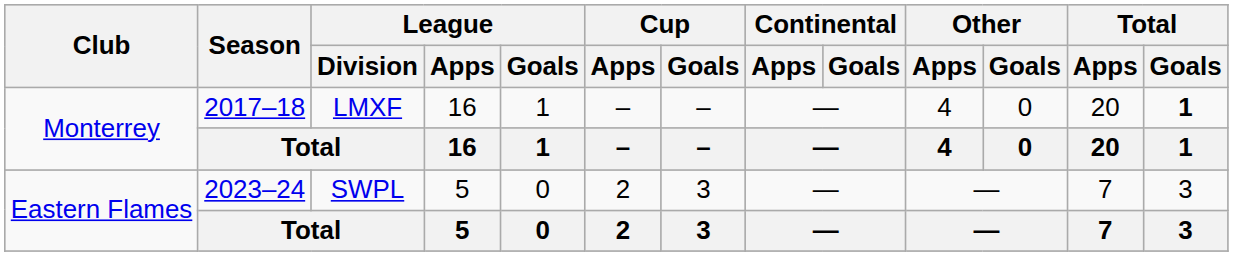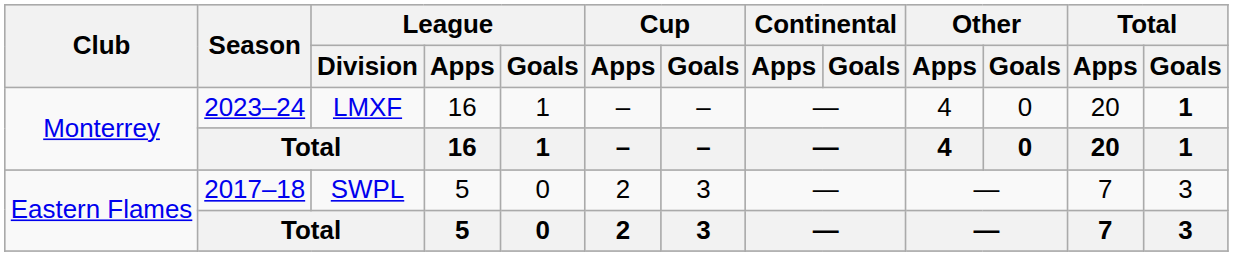 <table class="wikitable" style="text-align: center;">
 <tr>
 <th rowspan="2">Club</th>
 <th rowspan="2">Season</th>
 <th colspan="3">League</th>
 <th colspan="2">Cup</th>
 <th colspan="2">Continental</th>
 <th colspan="2">Other</th>
 <th colspan="2">Total</th>
 </tr>
 <tr>
 <th>Division</th>
 <th>Apps</th>
 <th>Goals</th>
 <th>Apps</th>
 <th>Goals</th>
 <th>Apps</th>
 <th>Goals</th>
 <th>Apps</th>
 <th>Goals</th>
 <th>Apps</th>
 <th>Goals</th>
 </tr>
 <tr>
 <td rowspan="2"><a href='#'>Monterrey</a></td>
-<td><a href='#'>2017–18</a></td>
+<td><a href='#'>2023–24</a></td>
 <td><a href='#'>LMXF</a></td>
 <td>16</td>
 <td>1</td>
 <td>–</td>
 <td>–</td>
 <td colspan="2">—</td>
 <td>4</td>
 <td>0</td>
 <td>20</td>
 <td><strong>1</strong></td>
 </tr>
 <tr>
 <th colspan="2">Total</th>
 <th>16</th>
 <th>1</th>
 <th>–</th>
 <th>–</th>
 <th colspan="2">—</th>
 <th>4</th>
 <th>0</th>
 <th>20</th>
 <th>1</th>
 </tr>
 <tr>
 <td rowspan="2"><a href='#'>Eastern Flames</a></td>
-<td><a href='#'>2023–24</a></td>
+<td><a href='#'>2017–18</a></td>
 <td><a href='#'>SWPL</a></td>
 <td>5</td>
 <td>0</td>
 <td>2</td>
 <td>3</td>
 <td colspan="2">—</td>
 <td colspan="2">—</td>
 <td>7</td>
 <td>3</td>
 </tr>
 <tr>
 <th colspan="2">Total</th>
 <th>5</th>
 <th>0</th>
 <th>2</th>
 <th>3</th>
 <th colspan="2">—</th>
 <th colspan="2">—</th>
 <th>7</th>
 <th>3</th>
 </tr>
 </table>
